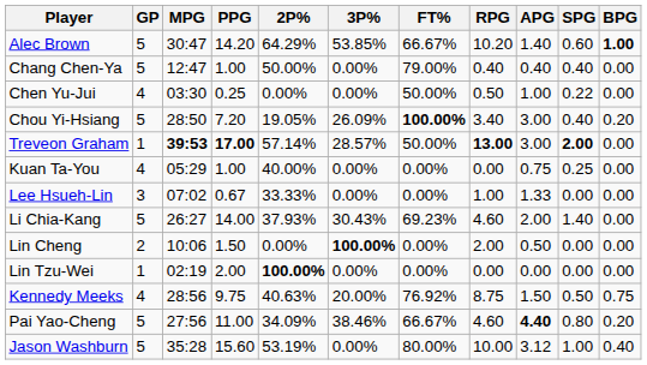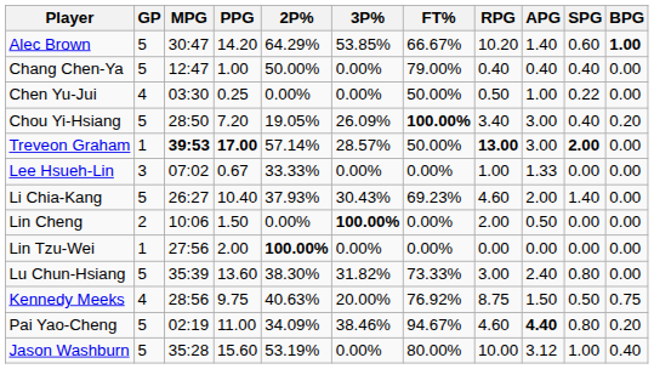 <table class="wikitable">
 <tr>
 <th>Player</th>
 <th>GP</th>
 <th>MPG</th>
 <th>PPG</th>
 <th>2P%</th>
 <th>3P%</th>
 <th>FT%</th>
 <th>RPG</th>
 <th>APG</th>
 <th>SPG</th>
 <th>BPG</th>
 </tr>
 <tr>
 <td><a href='#'>Alec Brown</a></td>
 <td>5</td>
 <td>30:47</td>
 <td>14.20</td>
 <td>64.29%</td>
 <td>53.85%</td>
 <td>66.67%</td>
 <td>10.20</td>
 <td>1.40</td>
 <td>0.60</td>
 <td><strong>1.00</strong></td>
 </tr>
 <tr>
 <td>Chang Chen-Ya</td>
 <td>5</td>
 <td>12:47</td>
 <td>1.00</td>
 <td>50.00%</td>
 <td>0.00%</td>
 <td>79.00%</td>
 <td>0.40</td>
 <td>0.40</td>
 <td>0.40</td>
 <td>0.00</td>
 </tr>
 <tr>
 <td>Chen Yu-Jui</td>
 <td>4</td>
 <td>03:30</td>
 <td>0.25</td>
 <td>0.00%</td>
 <td>0.00%</td>
 <td>50.00%</td>
 <td>0.50</td>
 <td>1.00</td>
 <td>0.22</td>
 <td>0.00</td>
 </tr>
 <tr>
 <td>Chou Yi-Hsiang</td>
 <td>5</td>
 <td>28:50</td>
 <td>7.20</td>
 <td>19.05%</td>
 <td>26.09%</td>
 <td><strong>100.00%</strong></td>
 <td>3.40</td>
 <td>3.00</td>
 <td>0.40</td>
 <td>0.20</td>
 </tr>
 <tr>
 <td><a href='#'>Treveon Graham</a></td>
 <td>1</td>
 <td><strong>39:53</strong></td>
 <td><strong>17.00</strong></td>
 <td>57.14%</td>
 <td>28.57%</td>
 <td>50.00%</td>
 <td><strong>13.00</strong></td>
 <td>3.00</td>
 <td><strong>2.00</strong></td>
 <td>0.00</td>
 </tr>
 <tr>
-<td>Kuan Ta-You</td>
-<td>4</td>
-<td>05:29</td>
-<td>1.00</td>
-<td>40.00%</td>
-<td>0.00%</td>
-<td>0.00%</td>
-<td>0.00</td>
-<td>0.75</td>
-<td>0.25</td>
-<td>0.00</td>
-</tr>
-<tr>
 <td><a href='#'>Lee Hsueh-Lin</a></td>
 <td>3</td>
 <td>07:02</td>
 <td>0.67</td>
 <td>33.33%</td>
 <td>0.00%</td>
 <td>0.00%</td>
 <td>1.00</td>
 <td>1.33</td>
 <td>0.00</td>
 <td>0.00</td>
 </tr>
 <tr>
 <td>Li Chia-Kang</td>
 <td>5</td>
 <td>26:27</td>
-<td>14.00</td>
+<td>10.40</td>
 <td>37.93%</td>
 <td>30.43%</td>
 <td>69.23%</td>
 <td>4.60</td>
 <td>2.00</td>
 <td>1.40</td>
 <td>0.00</td>
 </tr>
 <tr>
 <td>Lin Cheng</td>
 <td>2</td>
 <td>10:06</td>
 <td>1.50</td>
 <td>0.00%</td>
 <td><strong>100.00%</strong></td>
 <td>0.00%</td>
 <td>2.00</td>
 <td>0.50</td>
 <td>0.00</td>
 <td>0.00</td>
 </tr>
 <tr>
 <td>Lin Tzu-Wei</td>
 <td>1</td>
-<td>02:19</td>
+<td>27:56</td>
 <td>2.00</td>
 <td><strong>100.00%</strong></td>
 <td>0.00%</td>
 <td>0.00%</td>
 <td>0.00</td>
 <td>0.00</td>
 <td>0.00</td>
+<td>0.00</td>
+</tr>
+<tr>
+<td>Lu Chun-Hsiang</td>
+<td>5</td>
+<td>35:39</td>
+<td>13.60</td>
+<td>38.30%</td>
+<td>31.82%</td>
+<td>73.33%</td>
+<td>3.00</td>
+<td>2.40</td>
+<td>0.80</td>
 <td>0.00</td>
 </tr>
 <tr>
 <td><a href='#'>Kennedy Meeks</a></td>
 <td>4</td>
 <td>28:56</td>
 <td>9.75</td>
 <td>40.63%</td>
 <td>20.00%</td>
 <td>76.92%</td>
 <td>8.75</td>
 <td>1.50</td>
 <td>0.50</td>
 <td>0.75</td>
 </tr>
 <tr>
 <td>Pai Yao-Cheng</td>
 <td>5</td>
-<td>27:56</td>
+<td>02:19</td>
 <td>11.00</td>
 <td>34.09%</td>
 <td>38.46%</td>
-<td>66.67%</td>
+<td>94.67%</td>
 <td>4.60</td>
 <td><strong>4.40</strong></td>
 <td>0.80</td>
 <td>0.20</td>
 </tr>
 <tr>
 <td><a href='#'>Jason Washburn</a></td>
 <td>5</td>
 <td>35:28</td>
 <td>15.60</td>
 <td>53.19%</td>
 <td>0.00%</td>
 <td>80.00%</td>
 <td>10.00</td>
 <td>3.12</td>
 <td>1.00</td>
 <td>0.40</td>
 </tr>
 </table>
